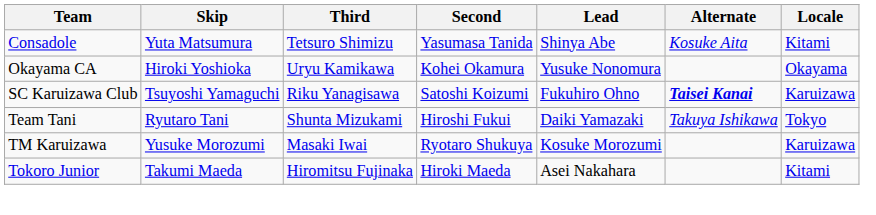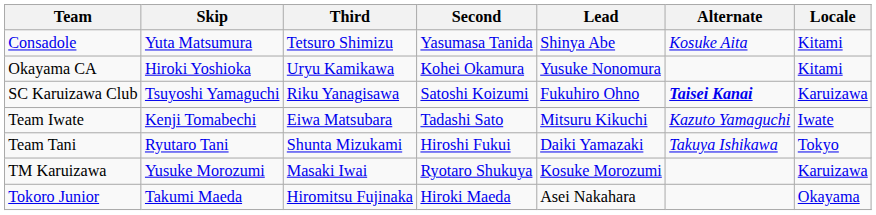 <table class="wikitable">
 <tr>
 <th scope="col">Team</th>
 <th scope="col">Skip</th>
 <th scope="col">Third</th>
 <th scope="col">Second</th>
 <th scope="col">Lead</th>
 <th scope="col">Alternate</th>
 <th scope="col">Locale</th>
 </tr>
 <tr>
 <td><a href='#'>Consadole</a></td>
 <td><a href='#'>Yuta Matsumura</a></td>
 <td><a href='#'>Tetsuro Shimizu</a></td>
 <td><a href='#'>Yasumasa Tanida</a></td>
 <td><a href='#'>Shinya Abe</a></td>
 <td><em><a href='#'>Kosuke Aita</a></em></td>
 <td> <a href='#'>Kitami</a></td>
 </tr>
 <tr>
 <td>Okayama CA</td>
 <td><a href='#'>Hiroki Yoshioka</a></td>
 <td><a href='#'>Uryu Kamikawa</a></td>
 <td><a href='#'>Kohei Okamura</a></td>
 <td><a href='#'>Yusuke Nonomura</a></td>
 <td></td>
-<td> <a href='#'>Okayama</a></td>
+<td> <a href='#'>Kitami</a></td>
 </tr>
 <tr>
 <td>SC Karuizawa Club</td>
 <td><a href='#'>Tsuyoshi Yamaguchi</a></td>
 <td><a href='#'>Riku Yanagisawa</a></td>
 <td><a href='#'>Satoshi Koizumi</a></td>
 <td><a href='#'>Fukuhiro Ohno</a></td>
 <td><strong><em><a href='#'>Taisei Kanai</a></em></strong></td>
 <td> <a href='#'>Karuizawa</a></td>
+</tr>
+<tr>
+<td>Team Iwate</td>
+<td><a href='#'>Kenji Tomabechi</a></td>
+<td><a href='#'>Eiwa Matsubara</a></td>
+<td><a href='#'>Tadashi Sato</a></td>
+<td><a href='#'>Mitsuru Kikuchi</a></td>
+<td><em><a href='#'>Kazuto Yamaguchi</a></em></td>
+<td> <a href='#'>Iwate</a></td>
 </tr>
 <tr>
 <td>Team Tani</td>
 <td><a href='#'>Ryutaro Tani</a></td>
 <td><a href='#'>Shunta Mizukami</a></td>
 <td><a href='#'>Hiroshi Fukui</a></td>
 <td><a href='#'>Daiki Yamazaki</a></td>
 <td><em><a href='#'>Takuya Ishikawa</a></em></td>
 <td> <a href='#'>Tokyo</a></td>
 </tr>
 <tr>
 <td>TM Karuizawa</td>
 <td><a href='#'>Yusuke Morozumi</a></td>
 <td><a href='#'>Masaki Iwai</a></td>
 <td><a href='#'>Ryotaro Shukuya</a></td>
 <td><a href='#'>Kosuke Morozumi</a></td>
 <td></td>
 <td> <a href='#'>Karuizawa</a></td>
 </tr>
 <tr>
 <td><a href='#'>Tokoro Junior</a></td>
 <td><a href='#'>Takumi Maeda</a></td>
 <td><a href='#'>Hiromitsu Fujinaka</a></td>
 <td><a href='#'>Hiroki Maeda</a></td>
 <td>Asei Nakahara</td>
 <td></td>
-<td> <a href='#'>Kitami</a></td>
+<td> <a href='#'>Okayama</a></td>
 </tr>
 </table>
